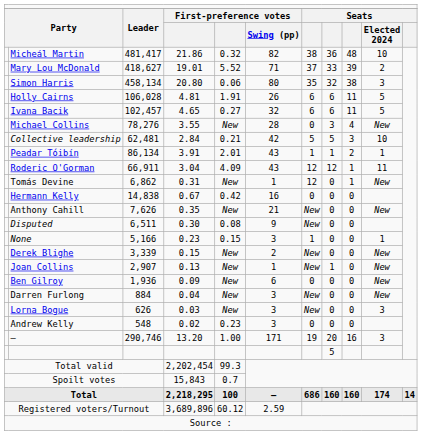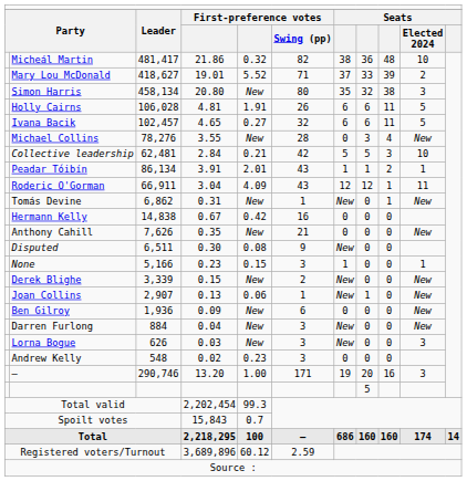 <table class="wikitable sortable" style="text-align:center;">
 <tr>
 <td colspan="11"></td>
 </tr>
 <tr>
 </tr>
 <tr style="text-align:right; background-color:#E9E9E9; text-align:center">
 <th rowspan="2" colspan="2">Party</th>
 <th rowspan="2">Leader</th>
 <th colspan="3">First-preference votes</th>
 <th colspan="5">Seats</th>
 </tr>
 <tr style="text-align:right; background-color:#E9E9E9; text-align:center">
 <th data-sort-type="number"></th>
 <th data-sort-type="number"></th>
 <th data-sort-type="number"><a href='#'>Swing</a> (pp)</th>
 <th data-sort-type="number"></th>
 <th data-sort-type="number"><a href='#'></a></th>
 <th data-sort-type="number"></th>
 <th data-sort-type="number">Elected<br>2024</th>
 <th data-sort-type="number"></th>
 </tr>
 <tr>
 <td></td>
 <td style="text-align:left;" data-sort-value="Martin"><a href='#'>Micheál Martin</a></td>
 <td>481,417</td>
 <td>21.86</td>
 <td>0.32</td>
 <td>82</td>
 <td>38</td>
 <td>36</td>
 <td>48</td>
 <td> 10</td>
 </tr>
 <tr>
 <td></td>
 <td style="text-align:left;" data-sort-value="McDonald"><a href='#'>Mary Lou McDonald</a></td>
 <td>418,627</td>
 <td>19.01</td>
 <td>5.52</td>
 <td>71</td>
 <td>37</td>
 <td>33</td>
 <td>39</td>
 <td> 2</td>
 </tr>
 <tr>
 <td></td>
 <td style="text-align:left;" data-sort-value="Harris"><a href='#'>Simon Harris</a></td>
 <td>458,134</td>
 <td>20.80</td>
-<td>0.06</td>
+<td><em>New</em></td>
 <td>80</td>
 <td>35</td>
 <td>32</td>
 <td>38</td>
 <td> 3</td>
 </tr>
 <tr>
 <td></td>
 <td style="text-align:left;" data-sort-value="Cairns"><a href='#'>Holly Cairns</a></td>
 <td>106,028</td>
 <td>4.81</td>
 <td>1.91</td>
 <td>26</td>
 <td>6</td>
 <td>6</td>
 <td>11</td>
 <td> 5</td>
 </tr>
 <tr>
 <td></td>
 <td style="text-align:left;" data-sort-value="Bacik"><a href='#'>Ivana Bacik</a></td>
 <td>102,457</td>
 <td>4.65</td>
 <td>0.27</td>
 <td>32</td>
 <td>6</td>
 <td>6</td>
 <td>11</td>
 <td> 5</td>
 </tr>
 <tr>
 <td></td>
 <td style="text-align:left;" data-sort-value="Collinsm"><a href='#'>Michael Collins</a></td>
 <td>78,276</td>
 <td>3.55</td>
 <td><em>New</em></td>
 <td>28</td>
 <td>0</td>
 <td>3</td>
 <td>4</td>
 <td><em>New</em></td>
 </tr>
 <tr>
 <td><br></td>
 <td style="text-align:left;" data-sort-value="-"><em>Collective leadership</em><br></td>
 <td>62,481<br></td>
 <td>2.84<br></td>
 <td>0.21<br></td>
 <td>42<br></td>
 <td>5<br></td>
 <td>5<br></td>
 <td>3<br></td>
 <td> 10</td>
 </tr>
 <tr>
 <td></td>
 <td style="text-align:left;" data-sort-value="Tóibín"><a href='#'>Peadar Tóibín</a></td>
 <td>86,134</td>
 <td>3.91</td>
 <td>2.01</td>
 <td>43</td>
 <td>1</td>
 <td>1</td>
 <td>2</td>
 <td> 1</td>
 </tr>
 <tr>
 <td></td>
 <td style="text-align:left;" data-sort-value="OGorman"><a href='#'>Roderic O'Gorman</a></td>
 <td>66,911</td>
 <td>3.04</td>
 <td>4.09</td>
 <td>43</td>
 <td>12</td>
 <td>12</td>
 <td>1</td>
 <td> 11</td>
 </tr>
 <tr>
 <td></td>
 <td style="text-align:left;" data-sort-value="Devine">Tomás Devine</td>
 <td>6,862</td>
 <td>0.31</td>
 <td><em>New</em></td>
 <td>1</td>
-<td>12</td>
+<td><em>New</em></td>
 <td>0</td>
 <td>1</td>
 <td><em>New</em></td>
 </tr>
 <tr>
 <td></td>
 <td style="text-align:left;" data-sort-value="Kelly"><a href='#'>Hermann Kelly</a></td>
 <td>14,838</td>
 <td>0.67</td>
 <td>0.42</td>
 <td>16</td>
 <td>0</td>
 <td>0</td>
 <td>0</td>
 <td></td>
 </tr>
 <tr>
 <td></td>
 <td style="text-align:left;" data-sort-value="Cahill">Anthony Cahill</td>
 <td>7,626</td>
 <td>0.35</td>
 <td><em>New</em></td>
 <td>21</td>
-<td><em>New</em></td>
+<td>0</td>
 <td>0</td>
 <td>0</td>
 <td><em>New</em></td>
 </tr>
 <tr>
 <td></td>
 <td style="text-align:left;" data-sort-value="Disputed"><em>Disputed</em></td>
 <td>6,511</td>
 <td>0.30</td>
 <td>0.08</td>
 <td>9</td>
 <td><em>New</em></td>
 <td>0</td>
 <td>0</td>
 <td></td>
 </tr>
 <tr>
 <td></td>
 <td style="text-align:left;" data-sort-value="-"><em>None</em></td>
 <td>5,166</td>
 <td>0.23</td>
 <td>0.15</td>
 <td>3</td>
 <td>1</td>
 <td>0</td>
 <td>0</td>
 <td> 1</td>
 </tr>
 <tr>
 <td></td>
 <td style="text-align:left;" data-sort-value="Blighe"><a href='#'>Derek Blighe</a></td>
 <td>3,339</td>
 <td>0.15</td>
 <td><em>New</em></td>
 <td>2</td>
 <td><em>New</em></td>
 <td>0</td>
 <td>0</td>
 <td><em>New</em></td>
 </tr>
 <tr>
 <td></td>
 <td style="text-align:left;" data-sort-value="Collinsj"><a href='#'>Joan Collins</a></td>
 <td>2,907</td>
 <td>0.13</td>
-<td><em>New</em></td>
+<td>0.06</td>
 <td>1</td>
 <td><em>New</em></td>
 <td>1</td>
 <td>0</td>
 <td><em>New</em></td>
 </tr>
 <tr>
 <td></td>
 <td style="text-align:left;" data-sort-value="Gilroy"><a href='#'>Ben Gilroy</a></td>
 <td>1,936</td>
 <td>0.09</td>
 <td><em>New</em></td>
 <td>6</td>
 <td>0</td>
 <td>0</td>
 <td>0</td>
 <td><em>New</em></td>
 </tr>
 <tr>
 <td></td>
 <td style="text-align:left;" data-sort-value="Furlong">Darren Furlong</td>
 <td>884</td>
 <td>0.04</td>
 <td><em>New</em></td>
 <td>3</td>
 <td><em>New</em></td>
 <td>0</td>
 <td>0</td>
 <td><em>New</em></td>
 </tr>
 <tr>
 <td></td>
 <td style="text-align:left;" data-sort-value="Bogue"><a href='#'>Lorna Bogue</a></td>
 <td>626</td>
 <td>0.03</td>
 <td><em>New</em></td>
 <td>3</td>
 <td><em>New</em></td>
 <td>0</td>
 <td>0</td>
 <td> 3</td>
 </tr>
 <tr>
 <td></td>
 <td style="text-align:left;" data-sort-value="Kelly">Andrew Kelly</td>
 <td>548</td>
 <td>0.02</td>
 <td>0.23</td>
 <td>3</td>
 <td>0</td>
 <td>0</td>
 <td>0</td>
 <td></td>
 </tr>
 <tr>
 <td></td>
 <td style="text-align:left;">—</td>
 <td>290,746</td>
 <td>13.20</td>
 <td>1.00</td>
 <td>171</td>
 <td>19</td>
 <td>20</td>
 <td>16</td>
 <td> 3</td>
 </tr>
 <tr>
 <td></td>
 <td></td>
 <td></td>
 <td></td>
 <td></td>
 <td></td>
 <td></td>
 <td>5</td>
 <td></td>
 <td></td>
 </tr>
 <tr class="sortbottom">
 <td colspan=3>Total valid</td>
 <td>2,202,454</td>
 <td>99.3</td>
 <td rowspan=2 colspan=6></td>
 </tr>
 <tr>
 <td colspan=3>Spoilt votes</td>
 <td>15,843</td>
 <td>0.7</td>
 </tr>
 <tr class="sortbottom" style="font-weight:bold; background:rgb(232,232,232);">
 <td colspan=3>Total</td>
 <td>2,218,295</td>
 <td>100</td>
 <td>—</td>
 <td>686</td>
 <td>160</td>
 <td>160</td>
 <td>174</td>
 <td>14</td>
 </tr>
 <tr>
 <td colspan=3>Registered voters/Turnout</td>
 <td>3,689,896</td>
 <td>60.12</td>
 <td> 2.59</td>
 <td colspan=5></td>
 </tr>
 <tr>
 <td colspan=11>Source : </td>
 </tr>
 </table>
